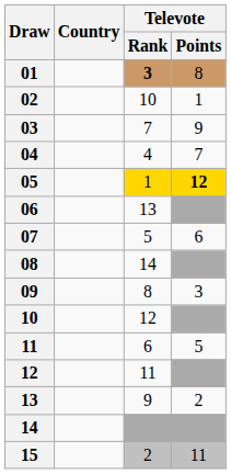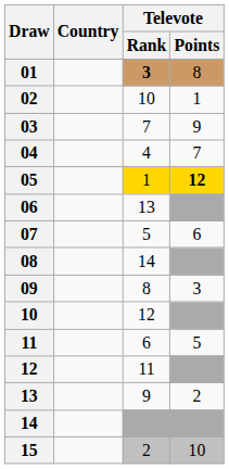 <table class="sortable wikitable collapsible plainrowheaders" style="text-align:center;">
 <tr>
 </tr>
 <tr>
 <th scope="col" rowspan="2">Draw</th>
 <th scope="col" rowspan="2">Country</th>
 <th scope="col" colspan="2">Televote</th>
 </tr>
 <tr>
 <th scope="col">Rank</th>
 <th scope="col" class="unsortable">Points</th>
 </tr>
 <tr>
 <th scope="row" style="text-align:center;">01</th>
 <td style="text-align:left;"></td>
 <td style="background:#CC9966;"><strong>3</strong></td>
 <td style="background:#CC9966;">8</td>
 </tr>
 <tr>
 <th scope="row" style="text-align:center;">02</th>
 <td style="text-align:left;"></td>
 <td>10</td>
 <td>1</td>
 </tr>
 <tr>
 <th scope="row" style="text-align:center;">03</th>
 <td style="text-align:left;"></td>
 <td>7</td>
 <td>9</td>
 </tr>
 <tr>
 <th scope="row" style="text-align:center;">04</th>
 <td style="text-align:left;"></td>
 <td>4</td>
 <td>7</td>
 </tr>
 <tr>
 <th scope="row" style="text-align:center;">05</th>
 <td style="text-align:left;"></td>
 <td style="background:gold;">1</td>
 <td style="background:gold;"><strong>12</strong></td>
 </tr>
 <tr>
 <th scope="row" style="text-align:center;">06</th>
 <td style="text-align:left;"></td>
 <td>13</td>
 <td style="background:#AAAAAA;"></td>
 </tr>
 <tr>
 <th scope="row" style="text-align:center;">07</th>
 <td style="text-align:left;"></td>
 <td>5</td>
 <td>6</td>
 </tr>
 <tr>
 <th scope="row" style="text-align:center;">08</th>
 <td style="text-align:left;"></td>
 <td>14</td>
 <td style="background:#AAAAAA;"></td>
 </tr>
 <tr>
 <th scope="row" style="text-align:center;">09</th>
 <td style="text-align:left;"></td>
 <td>8</td>
 <td>3</td>
 </tr>
 <tr>
 <th scope="row" style="text-align:center;">10</th>
 <td style="text-align:left;"></td>
 <td>12</td>
 <td style="background:#AAAAAA;"></td>
 </tr>
 <tr>
 <th scope="row" style="text-align:center;">11</th>
 <td style="text-align:left;"></td>
 <td>6</td>
 <td>5</td>
 </tr>
 <tr>
 <th scope="row" style="text-align:center;">12</th>
 <td style="text-align:left;"></td>
 <td>11</td>
 <td style="background:#AAAAAA;"></td>
 </tr>
 <tr>
 <th scope="row" style="text-align:center;">13</th>
 <td style="text-align:left;"></td>
 <td>9</td>
 <td>2</td>
 </tr>
 <tr class=sortbottom>
 <th scope="row" style="text-align:center;">14</th>
 <td style="text-align:left;"></td>
 <td style="background:#AAAAAA;"></td>
 <td style="background:#AAAAAA;"></td>
 </tr>
 <tr>
 <th scope="row" style="text-align:center;">15</th>
 <td style="text-align:left;"></td>
 <td style="background:silver;">2</td>
-<td style="background:silver;">11</td>
+<td style="background:silver;">10</td>
 </tr>
 </table>
